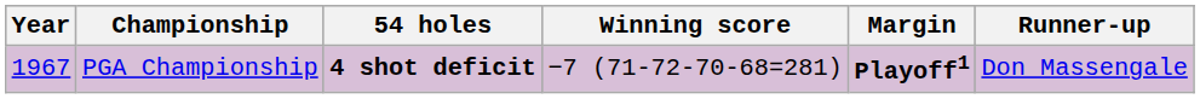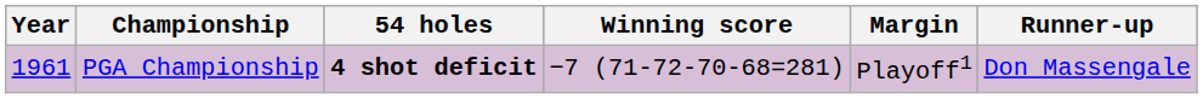 <table class="wikitable">
 <tr>
 <th>Year</th>
 <th>Championship</th>
 <th>54 holes</th>
 <th>Winning score</th>
 <th>Margin</th>
 <th>Runner-up</th>
 </tr>
 <tr style="background:thistle;">
-<td><a href='#'>1967</a></td>
+<td><a href='#'>1961</a></td>
 <td><a href='#'>PGA Championship</a></td>
 <td><strong>4 shot deficit</strong></td>
 <td>−7 (71-72-70-68=281)</td>
-<td><strong>Playoff<sup>1</sup></strong></td>
+<td>Playoff<sup>1</sup></td>
 <td> <a href='#'>Don Massengale</a></td>
 </tr>
 </table>
